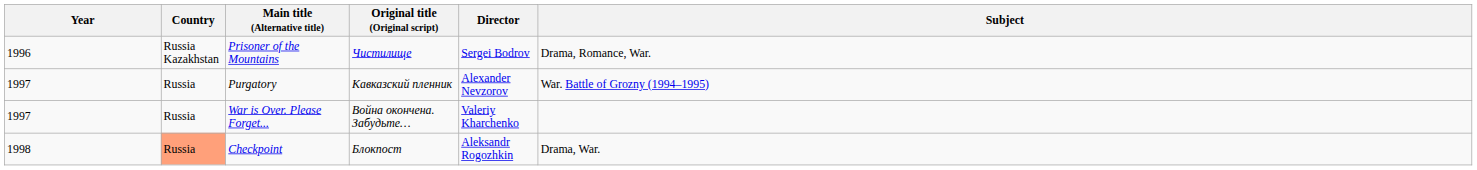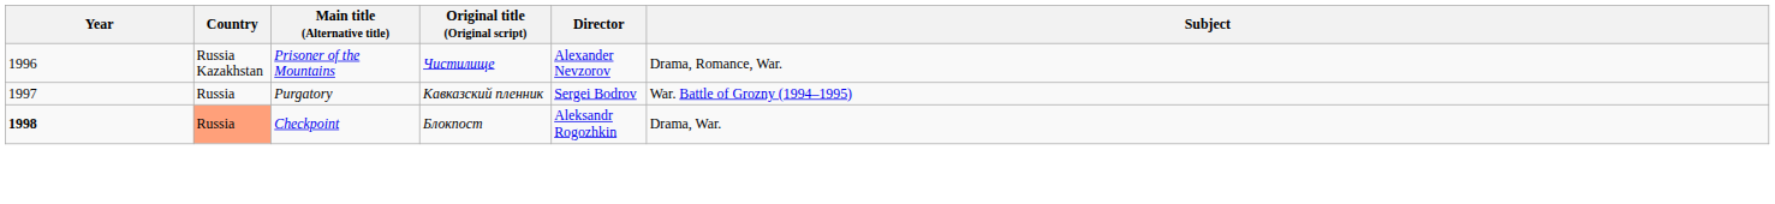 <table class="wikitable sortable" style="width:100%;">
 <tr>
 <th>Year</th>
 <th width= 80>Country</th>
 <th class="unsortable" style="width:160px;">Main title<br><small>(Alternative title)</small></th>
 <th class="unsortable" style="width:140px;">Original title<br><small>(Original script)</small></th>
 <th width=100>Director</th>
 <th class="unsortable">Subject</th>
 </tr>
 <tr>
 <td>1996</td>
 <td>Russia<br>Kazakhstan</td>
 <td><em><a href='#'>Prisoner of the Mountains</a></em></td>
 <td><em><a href='#'>Чистилище</a></em></td>
-<td><a href='#'>Sergei Bodrov</a></td>
+<td><a href='#'>Alexander Nevzorov</a></td>
 <td>Drama, Romance, War.</td>
 </tr>
 <tr>
 <td>1997</td>
 <td>Russia</td>
 <td><em>Purgatory</em></td>
 <td><em>Кавказский пленник</em></td>
-<td><a href='#'>Alexander Nevzorov</a></td>
+<td><a href='#'>Sergei Bodrov</a></td>
 <td>War. <a href='#'>Battle of Grozny (1994–1995)</a></td>
 </tr>
 <tr>
-<td>1997</td>
-<td>Russia</td>
-<td><em><a href='#'>War is Over. Please Forget...</a></em></td>
-<td><em>Война окончена. Забудьте…</em></td>
-<td><a href='#'>Valeriy Kharchenko</a></td>
-<td></td>
-</tr>
-<tr>
-<td>1998</td>
+<td><strong>1998</strong></td>
 <td style="background: lightsalmon;">Russia</td>
 <td><em><a href='#'>Checkpoint</a></em></td>
 <td><em>Блокпост</em></td>
 <td><a href='#'>Aleksandr Rogozhkin</a></td>
 <td>Drama, War.</td>
 </tr>
 </table>
